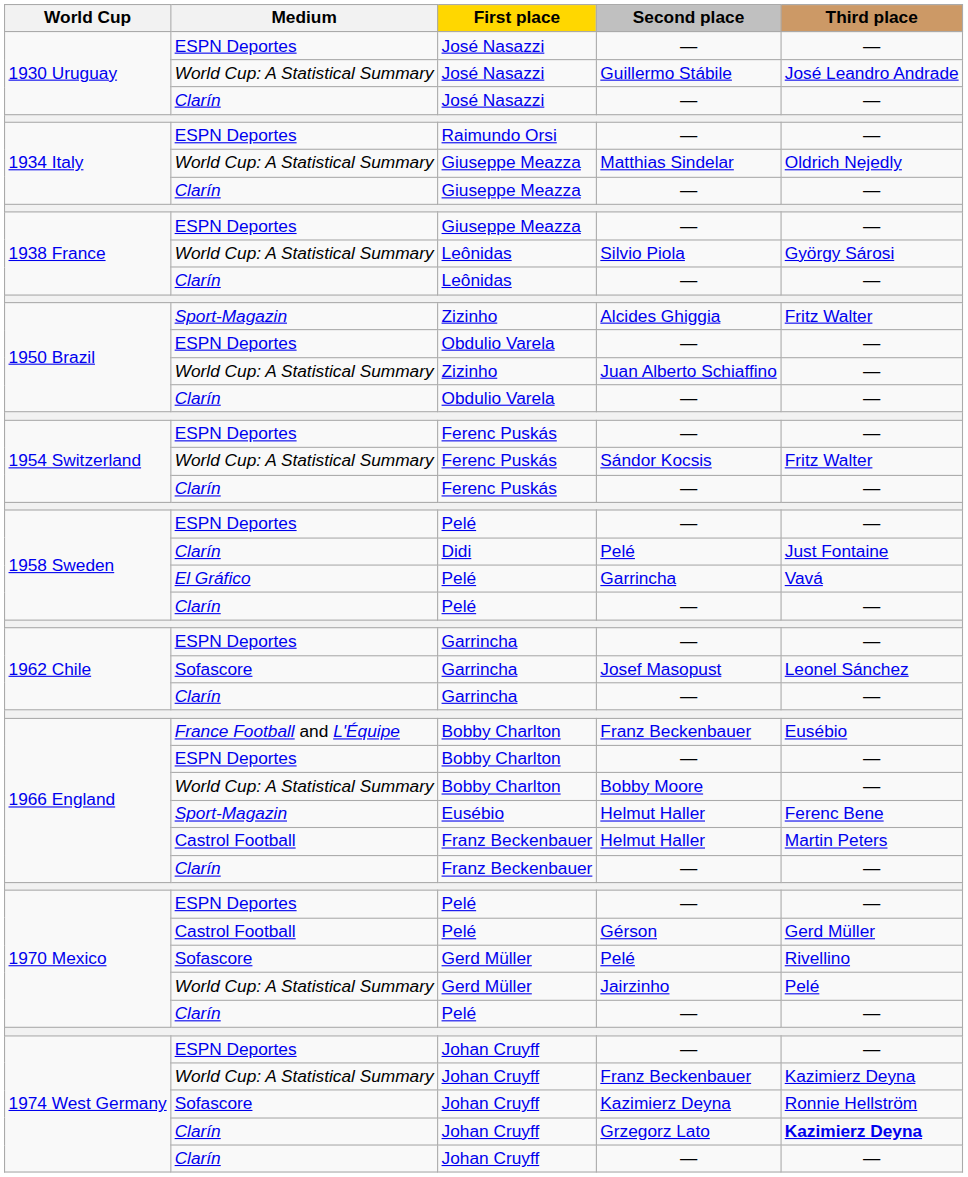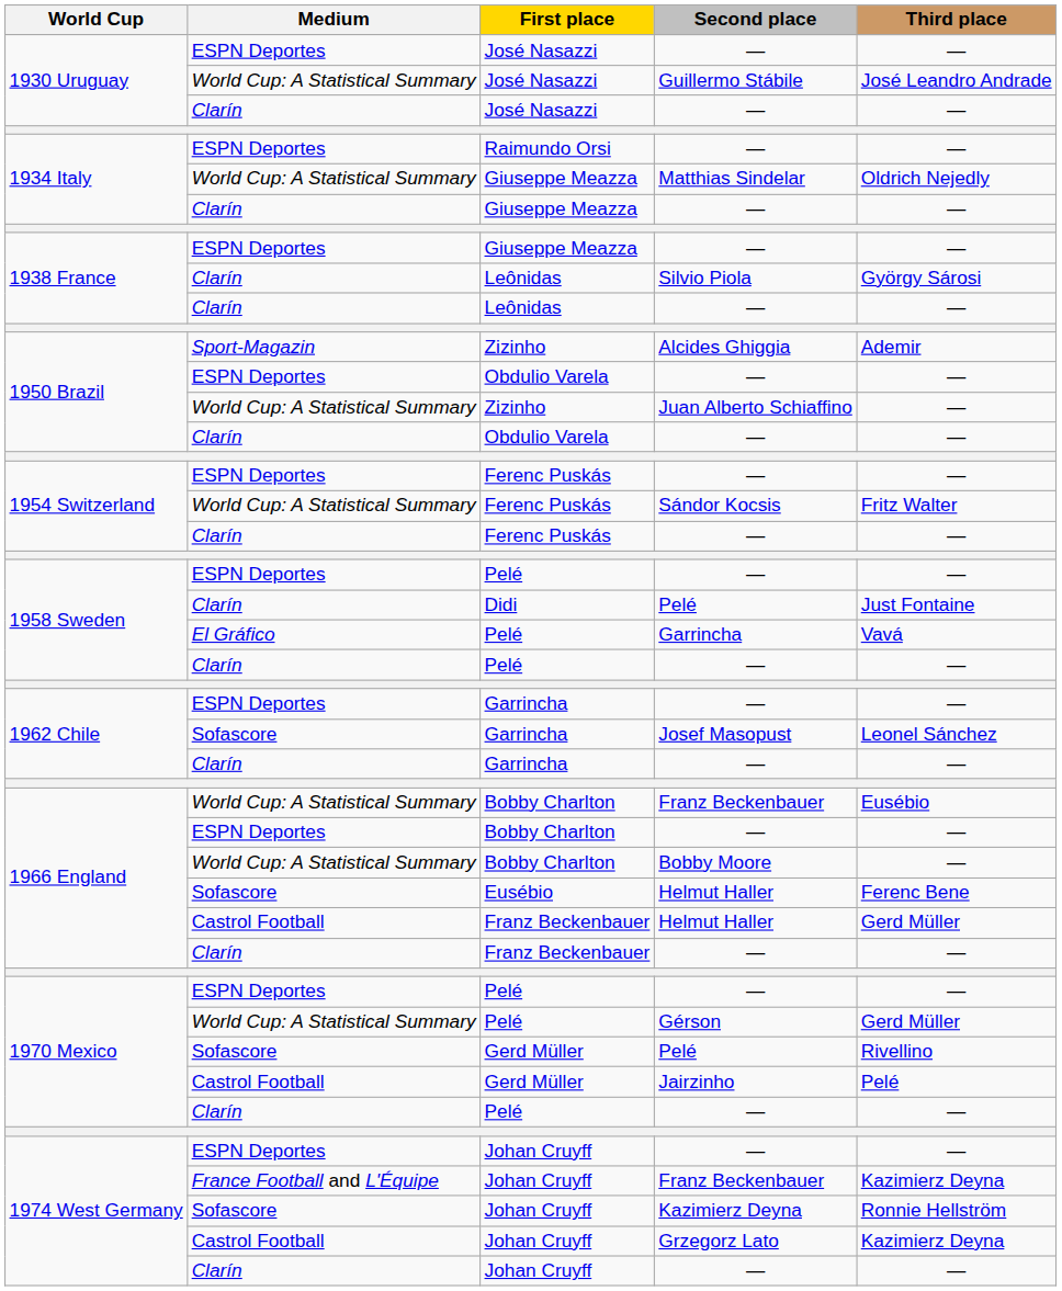 <table class="wikitable">
 <tr>
 <th>World Cup</th>
 <th>Medium</th>
 <th scope="col" style="background-color: gold">First place</th>
 <th scope="col" style="background-color: silver">Second place</th>
 <th scope="col" style="background-color: #cc9966">Third place</th>
 </tr>
 <tr>
 <td rowspan="3"><a href='#'>1930 Uruguay</a></td>
 <td><a href='#'>ESPN Deportes</a></td>
 <td> <a href='#'>José Nasazzi</a></td>
 <td align="center">—</td>
 <td align="center">—</td>
 </tr>
 <tr>
 <td><em>World Cup: A Statistical Summary</em></td>
 <td> <a href='#'>José Nasazzi</a></td>
 <td> <a href='#'>Guillermo Stábile</a></td>
 <td> <a href='#'>José Leandro Andrade</a></td>
 </tr>
 <tr>
 <td><em><a href='#'>Clarín</a></em></td>
 <td> <a href='#'>José Nasazzi</a></td>
 <td align="center">—</td>
 <td align="center">—</td>
 </tr>
 <tr>
 <th colspan="5"></th>
 </tr>
 <tr>
 <td rowspan="3"><a href='#'>1934 Italy</a></td>
 <td><a href='#'>ESPN Deportes</a></td>
 <td> <a href='#'>Raimundo Orsi</a></td>
 <td align="center">—</td>
 <td align="center">—</td>
 </tr>
 <tr>
 <td><em>World Cup: A Statistical Summary</em></td>
 <td> <a href='#'>Giuseppe Meazza</a></td>
 <td> <a href='#'>Matthias Sindelar</a></td>
 <td> <a href='#'>Oldrich Nejedly</a></td>
 </tr>
 <tr>
 <td><em><a href='#'>Clarín</a></em></td>
 <td> <a href='#'>Giuseppe Meazza</a></td>
 <td align="center">—</td>
 <td align="center">—</td>
 </tr>
 <tr>
 <th colspan="5"></th>
 </tr>
 <tr>
 <td rowspan="3"><a href='#'>1938 France</a></td>
 <td><a href='#'>ESPN Deportes</a></td>
 <td> <a href='#'>Giuseppe Meazza</a></td>
 <td align="center">—</td>
 <td align="center">—</td>
 </tr>
 <tr>
-<td><em>World Cup: A Statistical Summary</em></td>
+<td><em><a href='#'>Clarín</a></em></td>
 <td> <a href='#'>Leônidas</a></td>
 <td> <a href='#'>Silvio Piola</a></td>
 <td> <a href='#'>György Sárosi</a></td>
 </tr>
 <tr>
 <td><em><a href='#'>Clarín</a></em></td>
 <td> <a href='#'>Leônidas</a></td>
 <td align="center">—</td>
 <td align="center">—</td>
 </tr>
 <tr>
 <th colspan="5"></th>
 </tr>
 <tr>
 <td rowspan="4"><a href='#'>1950 Brazil</a></td>
 <td><em><a href='#'>Sport-Magazin</a></em></td>
 <td> <a href='#'>Zizinho</a></td>
 <td> <a href='#'>Alcides Ghiggia</a></td>
-<td> <a href='#'>Fritz Walter</a></td>
+<td> <a href='#'>Ademir</a></td>
 </tr>
 <tr>
 <td><a href='#'>ESPN Deportes</a></td>
 <td> <a href='#'>Obdulio Varela</a></td>
 <td align="center">—</td>
 <td align="center">—</td>
 </tr>
 <tr>
 <td><em>World Cup: A Statistical Summary</em></td>
 <td> <a href='#'>Zizinho</a></td>
 <td> <a href='#'>Juan Alberto Schiaffino</a></td>
 <td align="center">—</td>
 </tr>
 <tr>
 <td><em><a href='#'>Clarín</a></em></td>
 <td> <a href='#'>Obdulio Varela</a></td>
 <td align="center">—</td>
 <td align="center">—</td>
 </tr>
 <tr>
 <th colspan="5"></th>
 </tr>
 <tr>
 <td rowspan="3"><a href='#'>1954 Switzerland</a></td>
 <td><a href='#'>ESPN Deportes</a></td>
 <td> <a href='#'>Ferenc Puskás</a></td>
 <td align="center">—</td>
 <td align="center">—</td>
 </tr>
 <tr>
 <td><em>World Cup: A Statistical Summary</em></td>
 <td> <a href='#'>Ferenc Puskás</a></td>
 <td> <a href='#'>Sándor Kocsis</a></td>
 <td> <a href='#'>Fritz Walter</a></td>
 </tr>
 <tr>
 <td><em><a href='#'>Clarín</a></em></td>
 <td> <a href='#'>Ferenc Puskás</a></td>
 <td align="center">—</td>
 <td align="center">—</td>
 </tr>
 <tr>
 <th colspan="5"></th>
 </tr>
 <tr>
 <td rowspan="4"><a href='#'>1958 Sweden</a></td>
 <td><a href='#'>ESPN Deportes</a></td>
 <td> <a href='#'>Pelé</a></td>
 <td align="center">—</td>
 <td align="center">—</td>
 </tr>
 <tr>
 <td><em><a href='#'>Clarín</a></em></td>
 <td> <a href='#'>Didi</a></td>
 <td> <a href='#'>Pelé</a></td>
 <td> <a href='#'>Just Fontaine</a></td>
 </tr>
 <tr>
 <td><a href='#'><em>El Gráfico</em></a></td>
 <td> <a href='#'>Pelé</a></td>
 <td> <a href='#'>Garrincha</a></td>
 <td> <a href='#'>Vavá</a></td>
 </tr>
 <tr>
 <td><em><a href='#'>Clarín</a></em></td>
 <td> <a href='#'>Pelé</a></td>
 <td align="center">—</td>
 <td align="center">—</td>
 </tr>
 <tr>
 <th colspan="5"></th>
 </tr>
 <tr>
 <td rowspan="3"><a href='#'>1962 Chile</a></td>
 <td><a href='#'>ESPN Deportes</a></td>
 <td> <a href='#'>Garrincha</a></td>
 <td align="center">—</td>
 <td align="center">—</td>
 </tr>
 <tr>
 <td><a href='#'>Sofascore</a></td>
 <td> <a href='#'>Garrincha</a></td>
 <td> <a href='#'>Josef Masopust</a></td>
 <td> <a href='#'>Leonel Sánchez</a></td>
 </tr>
 <tr>
 <td><em><a href='#'>Clarín</a></em></td>
 <td> <a href='#'>Garrincha</a></td>
 <td align="center">—</td>
 <td align="center">—</td>
 </tr>
 <tr>
 <th colspan="5"></th>
 </tr>
 <tr>
 <td rowspan="6"><a href='#'>1966 England</a></td>
-<td><em><a href='#'>France Football</a></em> and <em><a href='#'>L'Équipe</a></em></td>
+<td><em>World Cup: A Statistical Summary</em></td>
 <td> <a href='#'>Bobby Charlton</a></td>
 <td> <a href='#'>Franz Beckenbauer</a></td>
 <td> <a href='#'>Eusébio</a></td>
 </tr>
 <tr>
 <td><a href='#'>ESPN Deportes</a></td>
 <td> <a href='#'>Bobby Charlton</a></td>
 <td align="center">—</td>
 <td align="center">—</td>
 </tr>
 <tr>
 <td><em>World Cup: A Statistical Summary</em></td>
 <td> <a href='#'>Bobby Charlton</a></td>
 <td> <a href='#'>Bobby Moore</a></td>
 <td align="center">—</td>
 </tr>
 <tr>
-<td><em><a href='#'>Sport-Magazin</a></em></td>
+<td><a href='#'>Sofascore</a></td>
 <td> <a href='#'>Eusébio</a></td>
 <td> <a href='#'>Helmut Haller</a></td>
 <td> <a href='#'>Ferenc Bene</a></td>
 </tr>
 <tr>
 <td><a href='#'>Castrol Football</a></td>
 <td> <a href='#'>Franz Beckenbauer</a></td>
 <td> <a href='#'>Helmut Haller</a></td>
-<td> <a href='#'>Martin Peters</a></td>
+<td> <a href='#'>Gerd Müller</a></td>
 </tr>
 <tr>
 <td><em><a href='#'>Clarín</a></em></td>
 <td> <a href='#'>Franz Beckenbauer</a></td>
 <td align="center">—</td>
 <td align="center">—</td>
 </tr>
 <tr>
 <th colspan="5"></th>
 </tr>
 <tr>
 <td rowspan="5"><a href='#'>1970 Mexico</a></td>
 <td><a href='#'>ESPN Deportes</a></td>
 <td> <a href='#'>Pelé</a></td>
 <td align="center">—</td>
 <td align="center">—</td>
 </tr>
 <tr>
-<td><a href='#'>Castrol Football</a></td>
+<td><em>World Cup: A Statistical Summary</em></td>
 <td> <a href='#'>Pelé</a></td>
 <td> <a href='#'>Gérson</a></td>
 <td> <a href='#'>Gerd Müller</a></td>
 </tr>
 <tr>
 <td><a href='#'>Sofascore</a></td>
 <td> <a href='#'>Gerd Müller</a></td>
 <td> <a href='#'>Pelé</a></td>
 <td> <a href='#'>Rivellino</a></td>
 </tr>
 <tr>
-<td><em>World Cup: A Statistical Summary</em></td>
+<td><a href='#'>Castrol Football</a></td>
 <td> <a href='#'>Gerd Müller</a></td>
 <td> <a href='#'>Jairzinho</a></td>
 <td> <a href='#'>Pelé</a></td>
 </tr>
 <tr>
 <td><em><a href='#'>Clarín</a></em></td>
 <td> <a href='#'>Pelé</a></td>
 <td align="center">—</td>
 <td align="center">—</td>
 </tr>
 <tr>
 <th colspan="5"></th>
 </tr>
 <tr>
 <td rowspan="5"><a href='#'>1974 West Germany</a></td>
 <td><a href='#'>ESPN Deportes</a></td>
 <td> <a href='#'>Johan Cruyff</a></td>
 <td align="center">—</td>
 <td align="center">—</td>
 </tr>
 <tr>
-<td><em>World Cup: A Statistical Summary</em></td>
+<td><em><a href='#'>France Football</a></em> and <em><a href='#'>L'Équipe</a></em></td>
 <td> <a href='#'>Johan Cruyff</a></td>
 <td> <a href='#'>Franz Beckenbauer</a></td>
 <td> <a href='#'>Kazimierz Deyna</a></td>
 </tr>
 <tr>
 <td><a href='#'>Sofascore</a></td>
 <td> <a href='#'>Johan Cruyff</a></td>
 <td> <a href='#'>Kazimierz Deyna</a></td>
 <td> <a href='#'>Ronnie Hellström</a></td>
 </tr>
 <tr>
-<td><em><a href='#'>Clarín</a></em></td>
+<td><a href='#'>Castrol Football</a></td>
 <td> <a href='#'>Johan Cruyff</a></td>
 <td> <a href='#'>Grzegorz Lato</a></td>
-<td><strong> <a href='#'>Kazimierz Deyna</a></strong></td>
+<td> <a href='#'>Kazimierz Deyna</a></td>
 </tr>
 <tr>
 <td><em><a href='#'>Clarín</a></em></td>
 <td> <a href='#'>Johan Cruyff</a></td>
 <td align="center">—</td>
 <td align="center">—</td>
 </tr>
 </table>
